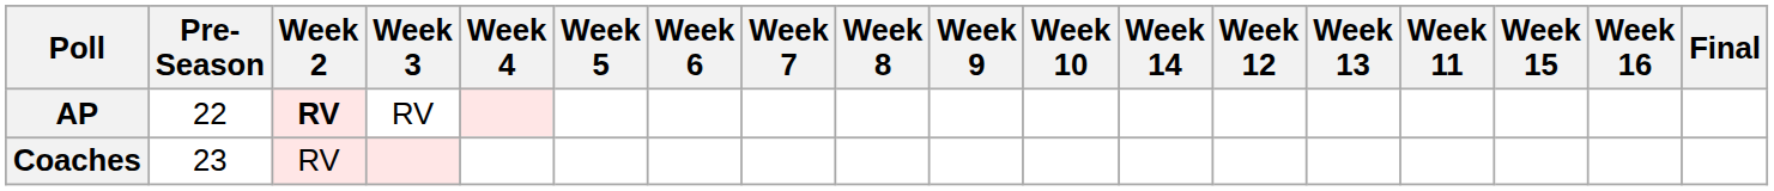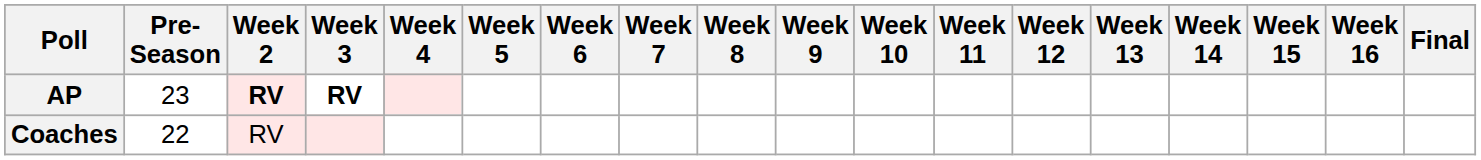 <table class="wikitable" style="white-space:nowrap;font-size:90%">
 <tr>
 <th>Poll</th>
 <th>Pre-<br>Season</th>
 <th>Week<br>2</th>
 <th>Week<br>3</th>
 <th>Week<br>4</th>
 <th>Week<br>5</th>
 <th>Week<br>6</th>
 <th>Week<br>7</th>
 <th>Week<br>8</th>
 <th>Week<br>9</th>
 <th>Week<br>10</th>
-<th>Week<br>14</th>
+<th>Week<br>11</th>
 <th>Week<br>12</th>
 <th>Week<br>13</th>
-<th>Week<br>11</th>
+<th>Week<br>14</th>
 <th>Week<br>15</th>
 <th>Week<br>16</th>
 <th>Final</th>
 </tr>
 <tr style="text-align:center;">
 <th>AP</th>
-<td style="background:#FFF;">22</td>
+<td style="background:#FFF;">23</td>
 <td style="background:#FFE6E6;"><strong>RV</strong></td>
-<td style="background:#FFF;">RV</td>
+<td style="background:#FFF;"><strong>RV</strong></td>
 <td style="background:#FFE6E6;"></td>
 <td style="background:#FFF;"></td>
 <td style="background:#FFF;"></td>
 <td style="background:#FFF;"></td>
 <td style="background:#FFF;"></td>
 <td style="background:#FFF;"></td>
 <td style="background:#FFF;"></td>
 <td style="background:#FFF;"></td>
 <td style="background:#FFF;"></td>
 <td style="background:#FFF;"></td>
 <td style="background:#FFF;"></td>
 <td style="background:#FFF;"></td>
 <td style="background:#FFF;"></td>
 <td style="background:#FFF;"></td>
 </tr>
 <tr style="text-align:center;">
 <th>Coaches</th>
-<td style="background:#FFF;">23</td>
+<td style="background:#FFF;">22</td>
 <td style="background:#FFE6E6;">RV</td>
 <td style="background:#FFE6E6;"></td>
 <td style="background:#FFF;"></td>
 <td style="background:#FFF;"></td>
 <td style="background:#FFF;"></td>
 <td style="background:#FFF;"></td>
 <td style="background:#FFF;"></td>
 <td style="background:#FFF;"></td>
 <td style="background:#FFF;"></td>
 <td style="background:#FFF;"></td>
 <td style="background:#FFF;"></td>
 <td style="background:#FFF;"></td>
 <td style="background:#FFF;"></td>
 <td style="background:#FFF;"></td>
 <td style="background:#FFF;"></td>
 <td style="background:#FFF;"></td>
 </tr>
 </table>
